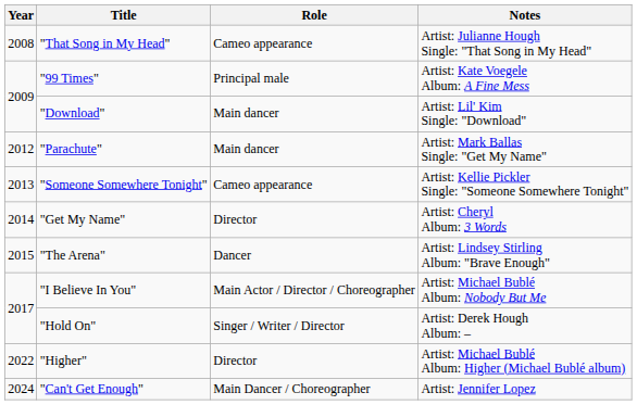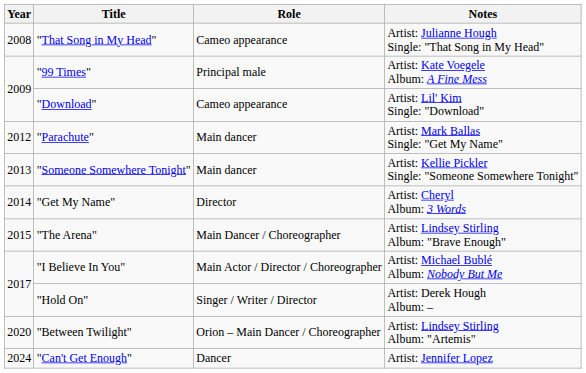 <table class="wikitable sortable">
 <tr>
 <th>Year</th>
 <th>Title</th>
 <th>Role</th>
 <th class="unsortable">Notes</th>
 </tr>
 <tr>
 <td>2008</td>
 <td>"<a href='#'>That Song in My Head</a>"</td>
 <td>Cameo appearance</td>
 <td>Artist: <a href='#'>Julianne Hough</a><br>Single: "That Song in My Head"</td>
 </tr>
 <tr>
 <td rowspan=2>2009</td>
 <td>"<a href='#'>99 Times</a>"</td>
 <td>Principal male</td>
 <td>Artist: <a href='#'>Kate Voegele</a><br>Album: <em><a href='#'>A Fine Mess</a></em></td>
 </tr>
 <tr>
 <td>"<a href='#'>Download</a>"</td>
-<td>Main dancer</td>
+<td>Cameo appearance</td>
 <td>Artist: <a href='#'>Lil' Kim</a><br>Single: "Download"</td>
 </tr>
 <tr>
 <td>2012</td>
 <td>"<a href='#'>Parachute</a>"</td>
 <td>Main dancer</td>
 <td>Artist: <a href='#'>Mark Ballas</a><br>Single: "Get My Name"</td>
 </tr>
 <tr>
 <td>2013</td>
 <td>"<a href='#'>Someone Somewhere Tonight</a>"</td>
-<td>Cameo appearance</td>
+<td>Main dancer</td>
 <td>Artist: <a href='#'>Kellie Pickler</a><br>Single: "Someone Somewhere Tonight"</td>
 </tr>
 <tr>
 <td>2014</td>
 <td>"Get My Name"</td>
 <td>Director</td>
 <td>Artist: <a href='#'>Cheryl</a><br>Album: <em><a href='#'>3 Words</a></em></td>
 </tr>
 <tr>
 <td>2015</td>
 <td>"The Arena"</td>
-<td>Dancer</td>
+<td>Main Dancer / Choreographer</td>
 <td>Artist: <a href='#'>Lindsey Stirling</a><br>Album: "Brave Enough"</td>
 </tr>
 <tr>
 <td rowspan=2>2017</td>
 <td>"I Believe In You"</td>
 <td>Main Actor / Director / Choreographer</td>
 <td>Artist: <a href='#'>Michael Bublé</a><br>Album: <em><a href='#'>Nobody But Me</a></em></td>
 </tr>
 <tr>
 <td>"Hold On"</td>
 <td>Singer / Writer / Director</td>
 <td>Artist: Derek Hough <br>Album: –</td>
 </tr>
 <tr>
-<td>2022</td>
-<td>"Higher"</td>
-<td>Director</td>
-<td>Artist: <a href='#'>Michael Bublé</a><br>Album: <a href='#'>Higher (Michael Bublé album)</a></td>
+<td>2020</td>
+<td>"Between Twilight"</td>
+<td>Orion – Main Dancer / Choreographer</td>
+<td>Artist: <a href='#'>Lindsey Stirling</a><br>Album: "Artemis"</td>
 </tr>
 <tr>
 <td>2024</td>
 <td>"<a href='#'>Can't Get Enough</a>"</td>
-<td>Main Dancer / Choreographer</td>
+<td>Dancer</td>
 <td>Artist: <a href='#'>Jennifer Lopez</a></td>
 </tr>
 </table>
